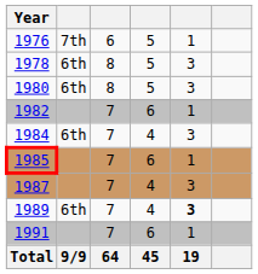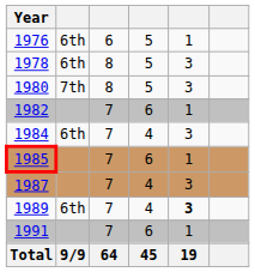 <table class="wikitable" style="text-align: center;">
 <tr>
 <th>Year</th>
 <th></th>
 <th width=30></th>
 <th width=30></th>
 <th width=30></th>
 <th width=30></th>
 </tr>
 <tr>
 <td> <a href='#'>1976</a></td>
-<td>7th</td>
+<td>6th</td>
 <td>6</td>
 <td>5</td>
 <td>1</td>
 <td></td>
 </tr>
 <tr>
 <td> <a href='#'>1978</a></td>
 <td>6th</td>
 <td>8</td>
 <td>5</td>
 <td>3</td>
 <td></td>
 </tr>
 <tr>
 <td> <a href='#'>1980</a></td>
-<td>6th</td>
+<td>7th</td>
 <td>8</td>
 <td>5</td>
 <td>3</td>
 <td></td>
 </tr>
 <tr bgcolor=silver>
 <td> <a href='#'>1982</a></td>
 <td></td>
 <td>7</td>
 <td>6</td>
 <td>1</td>
 <td></td>
 </tr>
 <tr>
 <td> <a href='#'>1984</a></td>
 <td>6th</td>
 <td>7</td>
 <td>4</td>
 <td>3</td>
 <td></td>
 </tr>
 <tr bgcolor=cc9966>
 <td style="border: 3px solid red"> <a href='#'>1985</a></td>
 <td></td>
 <td>7</td>
 <td>6</td>
 <td>1</td>
 <td></td>
 </tr>
 <tr bgcolor=cc9966>
 <td> <a href='#'>1987</a></td>
 <td></td>
 <td>7</td>
 <td>4</td>
 <td>3</td>
 <td></td>
 </tr>
 <tr>
 <td> <a href='#'>1989</a></td>
 <td>6th</td>
 <td>7</td>
 <td>4</td>
 <td><strong>3</strong></td>
 <td></td>
 </tr>
 <tr bgcolor=silver>
 <td> <a href='#'>1991</a></td>
 <td></td>
 <td>7</td>
 <td>6</td>
 <td>1</td>
 <td></td>
 </tr>
 <tr>
 <th>Total</th>
 <th>9/9</th>
 <th>64</th>
 <th>45</th>
 <th>19</th>
 <th></th>
 </tr>
 </table>
